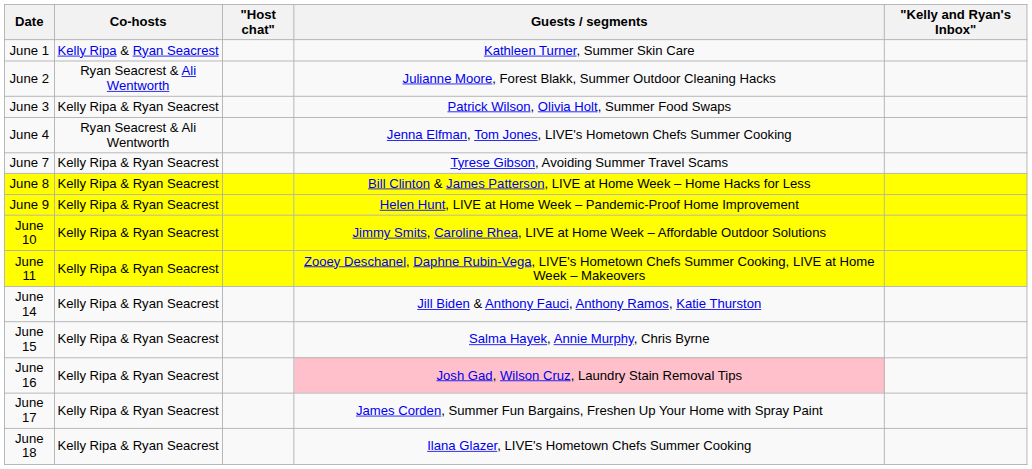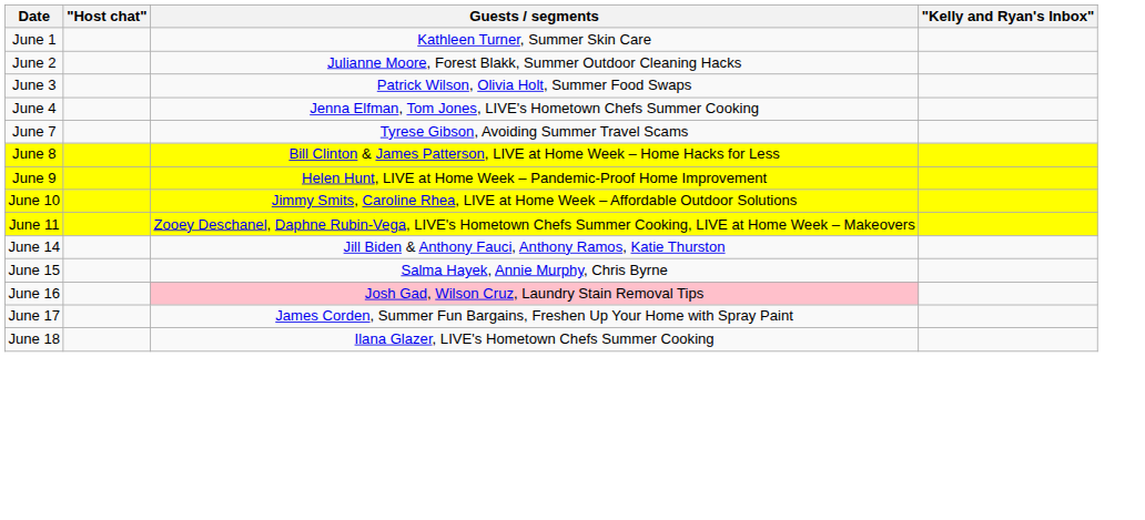 <table class="wikitable sortable" style="text-align:center;">
 <tr>
 <th>Date</th>
-<th>Co-hosts</th>
 <th>"Host chat"</th>
 <th>Guests / segments</th>
 <th>"Kelly and Ryan's Inbox"</th>
 </tr>
 <tr>
 <td>June 1</td>
-<td><a href='#'>Kelly Ripa</a> & <a href='#'>Ryan Seacrest</a></td>
 <td></td>
 <td><a href='#'>Kathleen Turner</a>, Summer Skin Care</td>
 <td></td>
 </tr>
 <tr>
 <td>June 2</td>
-<td>Ryan Seacrest & <a href='#'>Ali Wentworth</a></td>
 <td></td>
 <td><a href='#'>Julianne Moore</a>, Forest Blakk, Summer Outdoor Cleaning Hacks</td>
 <td></td>
 </tr>
 <tr>
 <td>June 3</td>
-<td>Kelly Ripa & Ryan Seacrest</td>
 <td></td>
 <td><a href='#'>Patrick Wilson</a>, <a href='#'>Olivia Holt</a>, Summer Food Swaps</td>
 <td></td>
 </tr>
 <tr>
 <td>June 4</td>
-<td>Ryan Seacrest & Ali Wentworth</td>
 <td></td>
 <td><a href='#'>Jenna Elfman</a>, <a href='#'>Tom Jones</a>, LIVE's Hometown Chefs Summer Cooking</td>
 <td></td>
 </tr>
 <tr>
 <td>June 7</td>
-<td>Kelly Ripa & Ryan Seacrest</td>
 <td></td>
 <td><a href='#'>Tyrese Gibson</a>, Avoiding Summer Travel Scams</td>
 <td></td>
 </tr>
 <tr style="background:yellow;">
 <td>June 8</td>
-<td>Kelly Ripa & Ryan Seacrest</td>
 <td></td>
 <td><a href='#'>Bill Clinton</a> & <a href='#'>James Patterson</a>, LIVE at Home Week – Home Hacks for Less</td>
 <td></td>
 </tr>
 <tr style="background:yellow;">
 <td>June 9</td>
-<td>Kelly Ripa & Ryan Seacrest</td>
 <td></td>
 <td><a href='#'>Helen Hunt</a>, LIVE at Home Week – Pandemic-Proof Home Improvement</td>
 <td></td>
 </tr>
 <tr style="background:yellow;">
 <td>June 10</td>
-<td>Kelly Ripa & Ryan Seacrest</td>
 <td></td>
 <td><a href='#'>Jimmy Smits</a>, <a href='#'>Caroline Rhea</a>, LIVE at Home Week – Affordable Outdoor Solutions</td>
 <td></td>
 </tr>
 <tr style="background:yellow;">
 <td>June 11</td>
-<td>Kelly Ripa & Ryan Seacrest</td>
 <td></td>
 <td><a href='#'>Zooey Deschanel</a>, <a href='#'>Daphne Rubin-Vega</a>, LIVE's Hometown Chefs Summer Cooking, LIVE at Home Week – Makeovers</td>
 <td></td>
 </tr>
 <tr>
 <td>June 14</td>
-<td>Kelly Ripa & Ryan Seacrest</td>
 <td></td>
 <td><a href='#'>Jill Biden</a> & <a href='#'>Anthony Fauci</a>, <a href='#'>Anthony Ramos</a>, <a href='#'>Katie Thurston</a></td>
 <td></td>
 </tr>
 <tr>
 <td>June 15</td>
-<td>Kelly Ripa & Ryan Seacrest</td>
 <td></td>
 <td><a href='#'>Salma Hayek</a>, <a href='#'>Annie Murphy</a>, Chris Byrne</td>
 <td></td>
 </tr>
 <tr>
 <td>June 16</td>
-<td>Kelly Ripa & Ryan Seacrest</td>
 <td></td>
 <td style="background: pink;"><a href='#'>Josh Gad</a>, <a href='#'>Wilson Cruz</a>, Laundry Stain Removal Tips</td>
 <td></td>
 </tr>
 <tr>
 <td>June 17</td>
-<td>Kelly Ripa & Ryan Seacrest</td>
 <td></td>
 <td><a href='#'>James Corden</a>, Summer Fun Bargains, Freshen Up Your Home with Spray Paint</td>
 <td></td>
 </tr>
 <tr>
 <td>June 18</td>
-<td>Kelly Ripa & Ryan Seacrest</td>
 <td></td>
 <td><a href='#'>Ilana Glazer</a>, LIVE's Hometown Chefs Summer Cooking</td>
 <td></td>
 </tr>
 </table>
